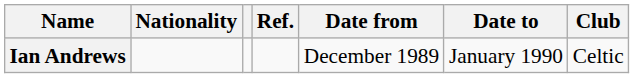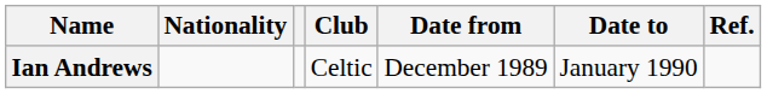 <table class="wikitable plainrowheaders">
 <tr>
 <th scope="col">Name</th>
 <th scope="col">Nationality</th>
 <th scope="col"></th>
-<th scope="col">Ref.</th>
+<th scope="col">Club</th>
 <th scope="col">Date from</th>
 <th scope="col">Date to</th>
-<th scope="col">Club</th>
+<th scope="col">Ref.</th>
 </tr>
 <tr>
 <th scope="row">Ian Andrews</th>
 <td></td>
 <td align="center"></td>
-<td align="center"></td>
+<td> Celtic</td>
 <td>December 1989</td>
 <td>January 1990</td>
-<td> Celtic</td>
+<td align="center"></td>
 </tr>
 </table>
